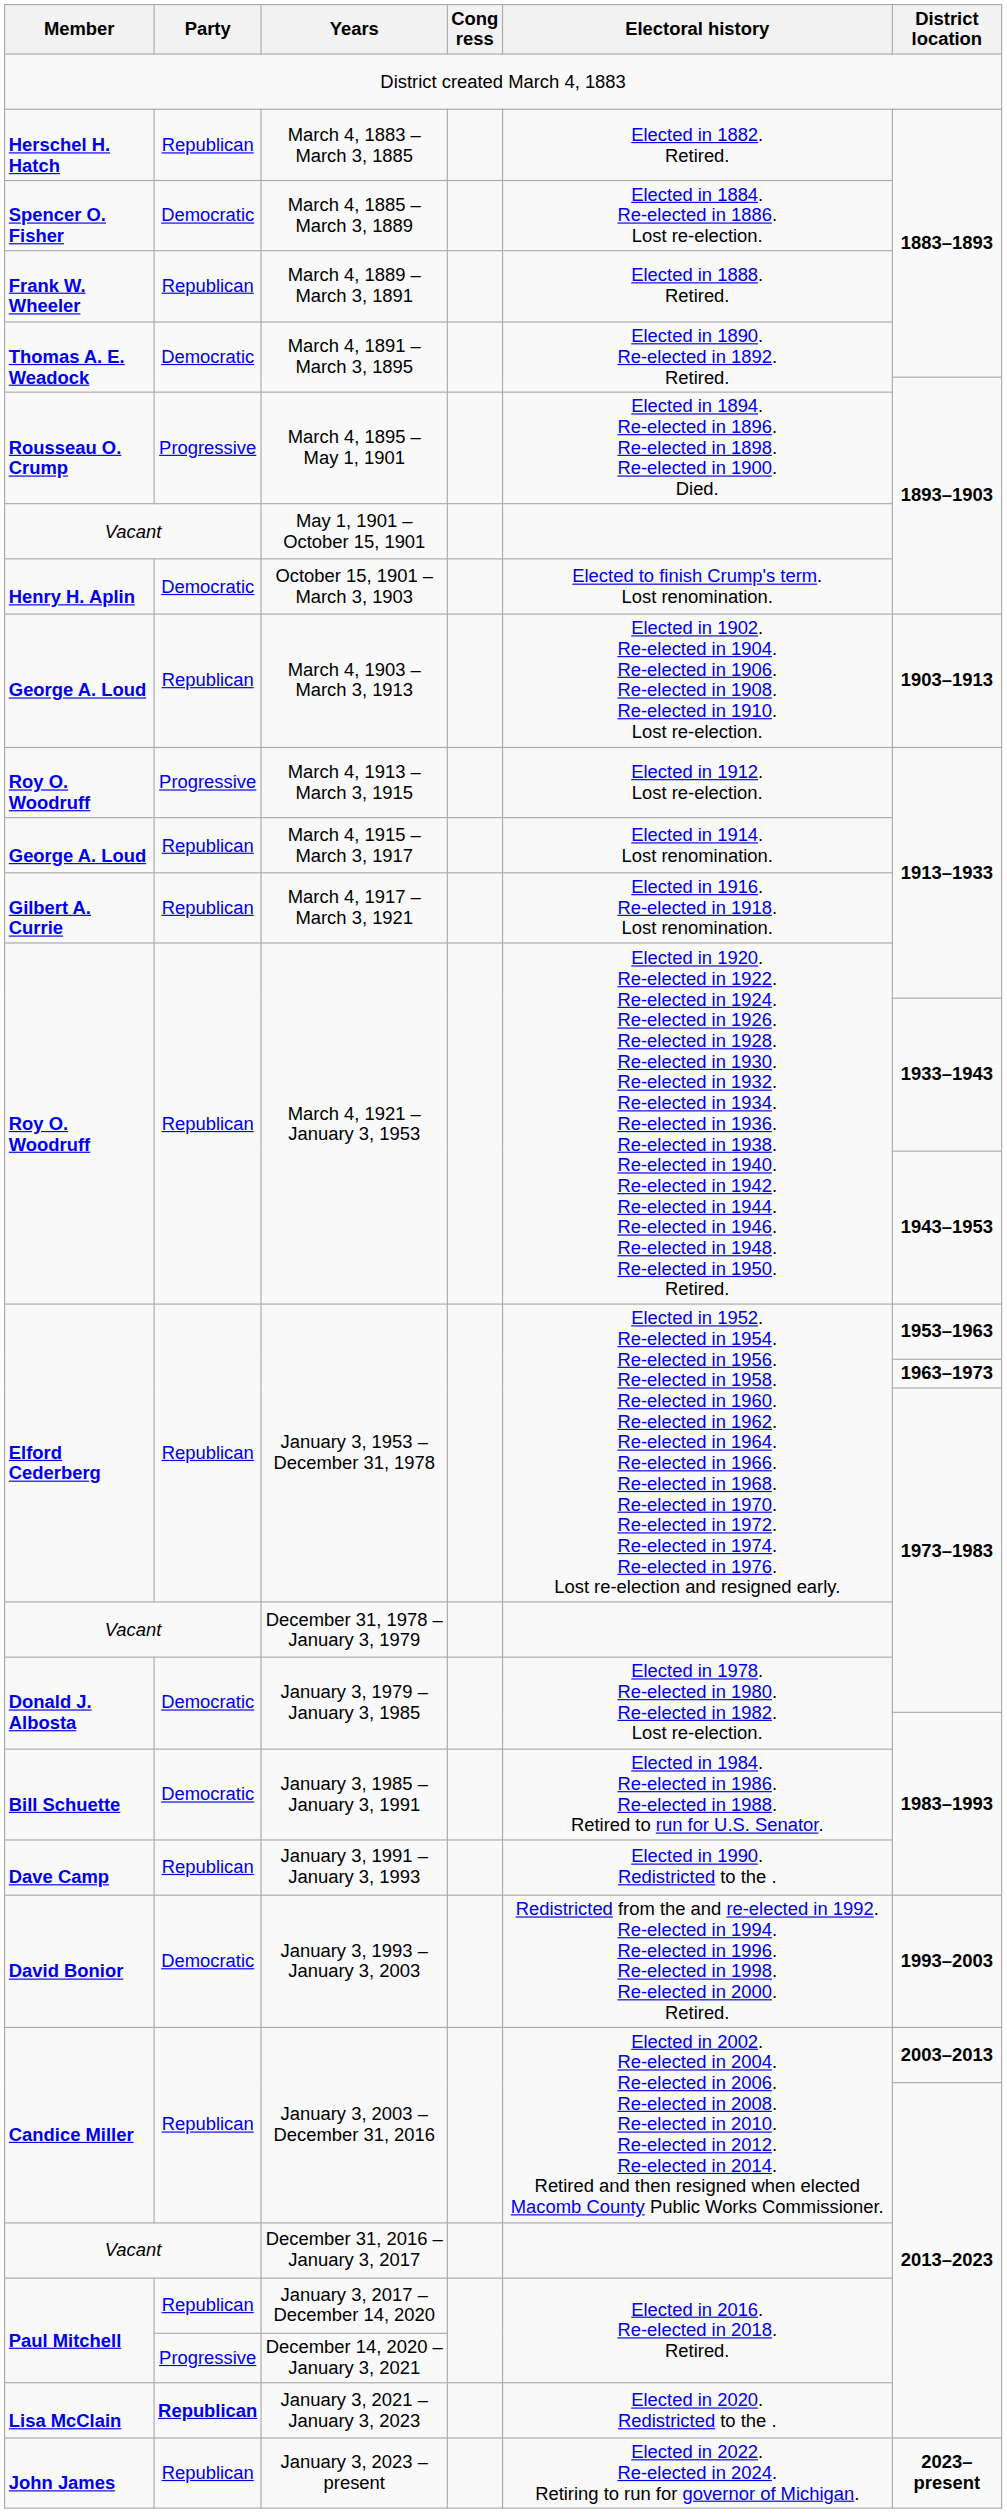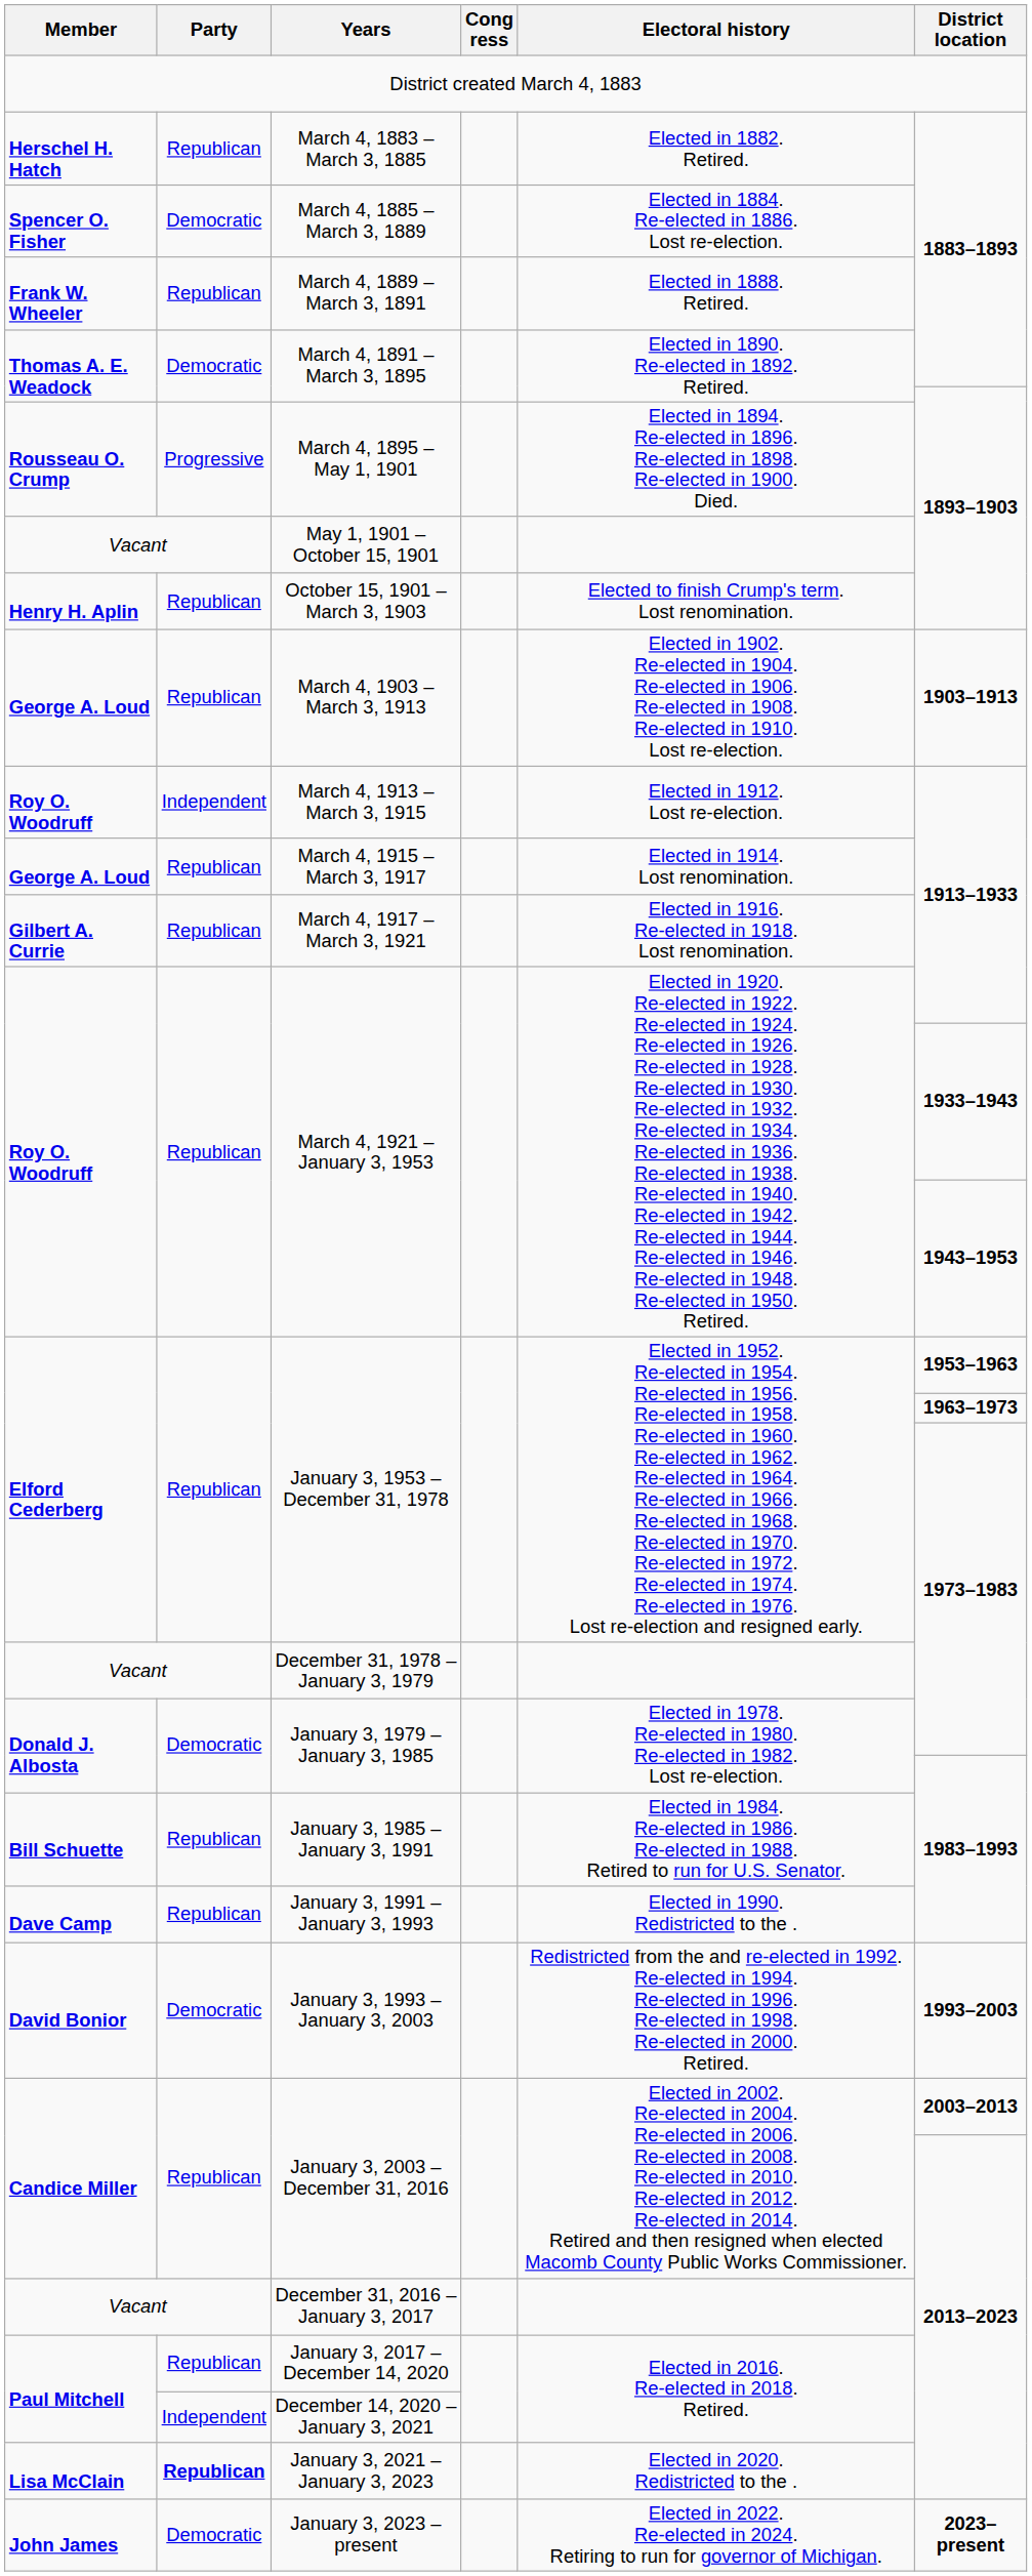 <table class=wikitable style="text-align:center">
 <tr>
 <th>Member</th>
 <th>Party</th>
 <th>Years</th>
 <th>Cong<br>ress</th>
 <th>Electoral history</th>
 <th>District location</th>
 </tr>
 <tr style="height:3em">
 <td colspan=6>District created March 4, 1883</td>
 </tr>
 <tr style="height:3em">
 <td align=left><br><strong><a href='#'>Herschel H. Hatch</a></strong><br></td>
 <td><a href='#'>Republican</a></td>
 <td nowrap>March 4, 1883 –<br>March 3, 1885</td>
 <td></td>
 <td><a href='#'>Elected in 1882</a>.<br>Retired.</td>
 <td rowspan=4><strong>1883–1893</strong><br></td>
 </tr>
 <tr style="height:3em">
 <td align=left><br><strong><a href='#'>Spencer O. Fisher</a></strong><br></td>
 <td><a href='#'>Democratic</a></td>
 <td nowrap>March 4, 1885 –<br>March 3, 1889</td>
 <td></td>
 <td><a href='#'>Elected in 1884</a>.<br><a href='#'>Re-elected in 1886</a>.<br>Lost re-election.</td>
 </tr>
 <tr style="height:3em">
 <td align=left><br><strong><a href='#'>Frank W. Wheeler</a></strong><br></td>
 <td><a href='#'>Republican</a></td>
 <td nowrap>March 4, 1889 –<br>March 3, 1891</td>
 <td></td>
 <td><a href='#'>Elected in 1888</a>.<br>Retired.</td>
 </tr>
 <tr style="height:3em">
 <td rowspan=2 align=left><br><strong><a href='#'>Thomas A. E. Weadock</a></strong><br></td>
 <td rowspan=2 ><a href='#'>Democratic</a></td>
 <td rowspan=2 nowrap>March 4, 1891 –<br>March 3, 1895</td>
 <td rowspan=2></td>
 <td rowspan=2><a href='#'>Elected in 1890</a>.<br><a href='#'>Re-elected in 1892</a>.<br>Retired.</td>
 </tr>
 <tr>
 <td rowspan=4><strong>1893–1903</strong><br></td>
 </tr>
 <tr style="height:3em">
 <td align=left><br><strong><a href='#'>Rousseau O. Crump</a></strong><br></td>
 <td><a href='#'>Progressive</a></td>
 <td nowrap>March 4, 1895 –<br>May 1, 1901</td>
 <td></td>
 <td><a href='#'>Elected in 1894</a>.<br><a href='#'>Re-elected in 1896</a>.<br><a href='#'>Re-elected in 1898</a>.<br><a href='#'>Re-elected in 1900</a>.<br>Died.</td>
 </tr>
 <tr style="height:3em">
 <td colspan=2><em>Vacant</em></td>
 <td nowrap>May 1, 1901 –<br>October 15, 1901</td>
 <td></td>
 <td></td>
 </tr>
 <tr style="height:3em">
 <td align=left><br><strong><a href='#'>Henry H. Aplin</a></strong><br></td>
-<td><a href='#'>Democratic</a></td>
+<td><a href='#'>Republican</a></td>
 <td nowrap>October 15, 1901 –<br>March 3, 1903</td>
 <td></td>
 <td><a href='#'>Elected to finish Crump's term</a>.<br>Lost renomination.</td>
 </tr>
 <tr style="height:3em">
 <td align=left><br><strong><a href='#'>George A. Loud</a></strong><br></td>
 <td><a href='#'>Republican</a></td>
 <td nowrap>March 4, 1903 –<br>March 3, 1913</td>
 <td></td>
 <td><a href='#'>Elected in 1902</a>.<br><a href='#'>Re-elected in 1904</a>.<br><a href='#'>Re-elected in 1906</a>.<br><a href='#'>Re-elected in 1908</a>.<br><a href='#'>Re-elected in 1910</a>.<br>Lost re-election.</td>
 <td><strong>1903–1913</strong><br></td>
 </tr>
 <tr style="height:3em">
 <td align=left><br><strong><a href='#'>Roy O. Woodruff</a></strong><br></td>
-<td><a href='#'>Progressive</a></td>
+<td><a href='#'>Independent</a></td>
 <td nowrap>March 4, 1913 –<br>March 3, 1915</td>
 <td></td>
 <td><a href='#'>Elected in 1912</a>.<br>Lost re-election.</td>
 <td rowspan=4><strong>1913–1933</strong><br></td>
 </tr>
 <tr style="height:3em">
 <td align=left><br><strong><a href='#'>George A. Loud</a></strong><br></td>
 <td><a href='#'>Republican</a></td>
 <td nowrap>March 4, 1915 –<br>March 3, 1917</td>
 <td></td>
 <td><a href='#'>Elected in 1914</a>.<br>Lost renomination.</td>
 </tr>
 <tr style="height:3em">
 <td align=left><br><strong><a href='#'>Gilbert A. Currie</a></strong><br></td>
 <td><a href='#'>Republican</a></td>
 <td nowrap>March 4, 1917 –<br>March 3, 1921</td>
 <td></td>
 <td><a href='#'>Elected in 1916</a>.<br><a href='#'>Re-elected in 1918</a>.<br>Lost renomination.</td>
 </tr>
 <tr style="height:3em">
 <td rowspan=3 align=left><br><strong><a href='#'>Roy O. Woodruff</a></strong><br></td>
 <td rowspan=3 ><a href='#'>Republican</a></td>
 <td rowspan=3 nowrap>March 4, 1921 –<br>January 3, 1953</td>
 <td rowspan=3></td>
 <td rowspan=3><a href='#'>Elected in 1920</a>.<br><a href='#'>Re-elected in 1922</a>.<br><a href='#'>Re-elected in 1924</a>.<br><a href='#'>Re-elected in 1926</a>.<br><a href='#'>Re-elected in 1928</a>.<br><a href='#'>Re-elected in 1930</a>.<br><a href='#'>Re-elected in 1932</a>.<br><a href='#'>Re-elected in 1934</a>.<br><a href='#'>Re-elected in 1936</a>.<br><a href='#'>Re-elected in 1938</a>.<br><a href='#'>Re-elected in 1940</a>.<br><a href='#'>Re-elected in 1942</a>.<br><a href='#'>Re-elected in 1944</a>.<br><a href='#'>Re-elected in 1946</a>.<br><a href='#'>Re-elected in 1948</a>.<br><a href='#'>Re-elected in 1950</a>.<br>Retired.</td>
 </tr>
 <tr>
 <td><strong>1933–1943</strong><br></td>
 </tr>
 <tr>
 <td><strong>1943–1953</strong><br></td>
 </tr>
 <tr style="height:3em">
 <td rowspan=3 align=left><br><strong><a href='#'>Elford Cederberg</a></strong><br></td>
 <td rowspan=3 ><a href='#'>Republican</a></td>
 <td rowspan=3 nowrap>January 3, 1953 –<br>December 31, 1978</td>
 <td rowspan=3></td>
 <td rowspan=3><a href='#'>Elected in 1952</a>.<br><a href='#'>Re-elected in 1954</a>.<br><a href='#'>Re-elected in 1956</a>.<br><a href='#'>Re-elected in 1958</a>.<br><a href='#'>Re-elected in 1960</a>.<br><a href='#'>Re-elected in 1962</a>.<br><a href='#'>Re-elected in 1964</a>.<br><a href='#'>Re-elected in 1966</a>.<br><a href='#'>Re-elected in 1968</a>.<br><a href='#'>Re-elected in 1970</a>.<br><a href='#'>Re-elected in 1972</a>.<br><a href='#'>Re-elected in 1974</a>.<br> <a href='#'>Re-elected in 1976</a>.<br>Lost re-election and resigned early.</td>
 <td><strong>1953–1963</strong><br></td>
 </tr>
 <tr>
 <td><strong>1963–1973</strong><br></td>
 </tr>
 <tr>
 <td rowspan=3><strong>1973–1983</strong><br></td>
 </tr>
 <tr style="height:3em">
 <td colspan=2><em>Vacant</em></td>
 <td nowrap>December 31, 1978 –<br>January 3, 1979</td>
 <td></td>
 <td></td>
 </tr>
 <tr style="height:3em">
 <td rowspan=2 align=left><br><strong><a href='#'>Donald J. Albosta</a></strong><br></td>
 <td rowspan=2 ><a href='#'>Democratic</a></td>
 <td rowspan=2 nowrap>January 3, 1979 –<br>January 3, 1985</td>
 <td rowspan=2></td>
 <td rowspan=2><a href='#'>Elected in 1978</a>.<br><a href='#'>Re-elected in 1980</a>.<br><a href='#'>Re-elected in 1982</a>.<br>Lost re-election.</td>
 </tr>
 <tr>
 <td rowspan=3><strong>1983–1993</strong><br></td>
 </tr>
 <tr style="height:3em">
 <td align=left><br><strong><a href='#'>Bill Schuette</a></strong><br></td>
-<td><a href='#'>Democratic</a></td>
+<td><a href='#'>Republican</a></td>
 <td nowrap>January 3, 1985 –<br>January 3, 1991</td>
 <td></td>
 <td><a href='#'>Elected in 1984</a>.<br><a href='#'>Re-elected in 1986</a>.<br><a href='#'>Re-elected in 1988</a>.<br>Retired to <a href='#'>run for U.S. Senator</a>.</td>
 </tr>
 <tr style="height:3em">
 <td align=left><br><strong><a href='#'>Dave Camp</a></strong><br></td>
 <td><a href='#'>Republican</a></td>
 <td nowrap>January 3, 1991 –<br>January 3, 1993</td>
 <td></td>
 <td><a href='#'>Elected in 1990</a>.<br><a href='#'>Redistricted</a> to the .</td>
 </tr>
 <tr style="height:3em">
 <td align=left><br><strong><a href='#'>David Bonior</a></strong><br></td>
 <td><a href='#'>Democratic</a></td>
 <td nowrap>January 3, 1993 –<br>January 3, 2003</td>
 <td></td>
 <td><a href='#'>Redistricted</a> from the  and <a href='#'>re-elected in 1992</a>.<br><a href='#'>Re-elected in 1994</a>.<br><a href='#'>Re-elected in 1996</a>.<br><a href='#'>Re-elected in 1998</a>.<br><a href='#'>Re-elected in 2000</a>.<br>Retired.</td>
 <td><strong>1993–2003</strong><br></td>
 </tr>
 <tr style="height:3em">
 <td rowspan=2 align=left><br><strong><a href='#'>Candice Miller</a></strong><br></td>
 <td rowspan=2 ><a href='#'>Republican</a></td>
 <td rowspan=2 nowrap>January 3, 2003 –<br>December 31, 2016</td>
 <td rowspan=2></td>
 <td rowspan=2><a href='#'>Elected in 2002</a>.<br><a href='#'>Re-elected in 2004</a>.<br><a href='#'>Re-elected in 2006</a>.<br><a href='#'>Re-elected in 2008</a>.<br><a href='#'>Re-elected in 2010</a>.<br><a href='#'>Re-elected in 2012</a>.<br><a href='#'>Re-elected in 2014</a>.<br>Retired and then resigned when elected <a href='#'>Macomb County</a> Public Works Commissioner.</td>
 <td><strong>2003–2013</strong><br></td>
 </tr>
 <tr>
 <td rowspan=5><strong>2013–2023</strong><br></td>
 </tr>
 <tr style="height:3em">
 <td colspan=2><em>Vacant</em></td>
 <td nowrap>December 31, 2016 –<br>January 3, 2017</td>
 <td></td>
 <td></td>
 </tr>
 <tr style="height:3em">
 <td rowspan=2 align=left><br><strong><a href='#'>Paul Mitchell</a></strong><br></td>
 <td><a href='#'>Republican</a></td>
 <td nowrap>January 3, 2017 –<br>December 14, 2020</td>
 <td rowspan=2></td>
 <td rowspan=2><a href='#'>Elected in 2016</a>.<br><a href='#'>Re-elected in 2018</a>.<br>Retired.</td>
 </tr>
 <tr>
-<td><a href='#'>Progressive</a></td>
+<td><a href='#'>Independent</a></td>
 <td nowrap>December 14, 2020 –<br>January 3, 2021</td>
 </tr>
 <tr style="height:3em">
 <td align=left><br><strong><a href='#'>Lisa McClain</a></strong><br></td>
 <td><strong><a href='#'>Republican</a></strong></td>
 <td nowrap>January 3, 2021 –<br>January 3, 2023</td>
 <td></td>
 <td><a href='#'>Elected in 2020</a>.<br><a href='#'>Redistricted</a> to the .</td>
 </tr>
 <tr>
 <td align=left><br><strong><a href='#'>John James</a></strong><br></td>
-<td><a href='#'>Republican</a></td>
+<td><a href='#'>Democratic</a></td>
 <td>January 3, 2023 –<br>present</td>
 <td></td>
 <td><a href='#'>Elected in 2022</a>.<br><a href='#'>Re-elected in 2024</a>. <br> Retiring to run for <a href='#'>governor of Michigan</a>.</td>
 <td><strong>2023–present</strong><br></td>
 </tr>
 </table>
